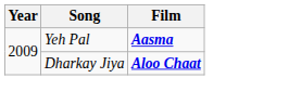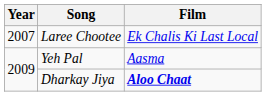 <table class="wikitable">
 <tr>
 <th>Year</th>
 <th>Song</th>
 <th>Film</th>
 </tr>
 <tr>
+<td>2007</td>
+<td><em>Laree Chootee</em></td>
+<td><em><a href='#'>Ek Chalis Ki Last Local</a></em></td>
+</tr>
+<tr>
 <td rowspan="2">2009</td>
 <td><em>Yeh Pal</em></td>
-<td><strong><em><a href='#'>Aasma</a></em></strong></td>
+<td><em><a href='#'>Aasma</a></em></td>
 </tr>
 <tr>
 <td><em>Dharkay Jiya</em></td>
 <td><strong><em><a href='#'>Aloo Chaat</a></em></strong></td>
 </tr>
 </table>
